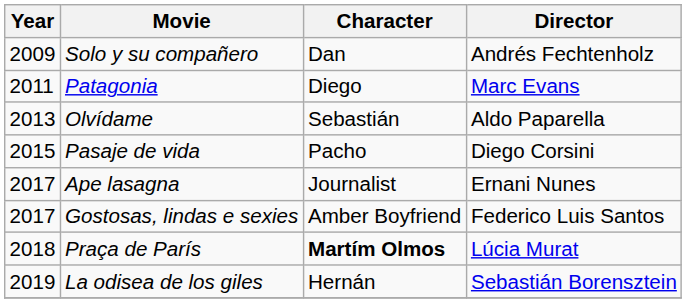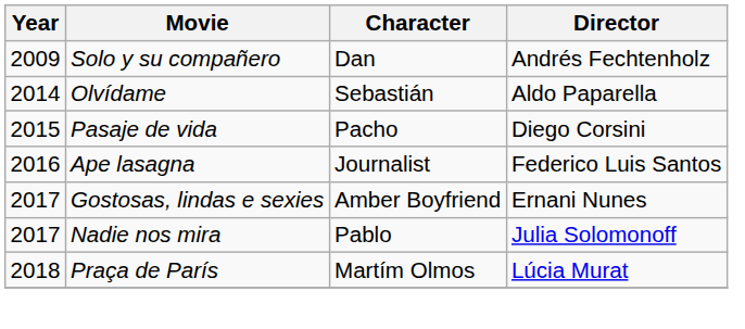 <table class="wikitable" style="font-size: 90%;">
 <tr>
 <th>Year</th>
 <th>Movie</th>
 <th>Character</th>
 <th>Director</th>
 </tr>
 <tr>
 <td>2009</td>
 <td><em>Solo y su compañero</em></td>
 <td>Dan</td>
 <td>Andrés Fechtenholz</td>
 </tr>
 <tr>
-<td>2011</td>
-<td><a href='#'><em>Patagonia</em></a></td>
-<td>Diego</td>
-<td><a href='#'>Marc Evans</a></td>
-</tr>
-<tr>
-<td>2013</td>
+<td>2014</td>
 <td><em>Olvídame</em></td>
 <td>Sebastián</td>
 <td>Aldo Paparella</td>
 </tr>
 <tr>
 <td>2015</td>
 <td><em>Pasaje de vida</em></td>
 <td>Pacho</td>
 <td>Diego Corsini</td>
 </tr>
 <tr>
-<td>2017</td>
+<td>2016</td>
 <td><em>Ape lasagna</em></td>
 <td>Journalist</td>
-<td>Ernani Nunes</td>
+<td>Federico Luis Santos</td>
 </tr>
 <tr>
 <td>2017</td>
 <td><em>Gostosas, lindas e sexies</em></td>
 <td>Amber Boyfriend</td>
-<td>Federico Luis Santos</td>
+<td>Ernani Nunes</td>
+</tr>
+<tr>
+<td>2017</td>
+<td><em>Nadie nos mira</em></td>
+<td>Pablo</td>
+<td><a href='#'>Julia Solomonoff</a></td>
 </tr>
 <tr>
 <td>2018</td>
 <td><em>Praça de París</em></td>
-<td><strong>Martím Olmos</strong></td>
+<td>Martím Olmos</td>
 <td><a href='#'>Lúcia Murat</a></td>
-</tr>
-<tr>
-<td>2019</td>
-<td><em>La odisea de los giles</em></td>
-<td>Hernán</td>
-<td><a href='#'>Sebastián Borensztein</a></td>
 </tr>
 <tr>
 </tr>
 </table>
